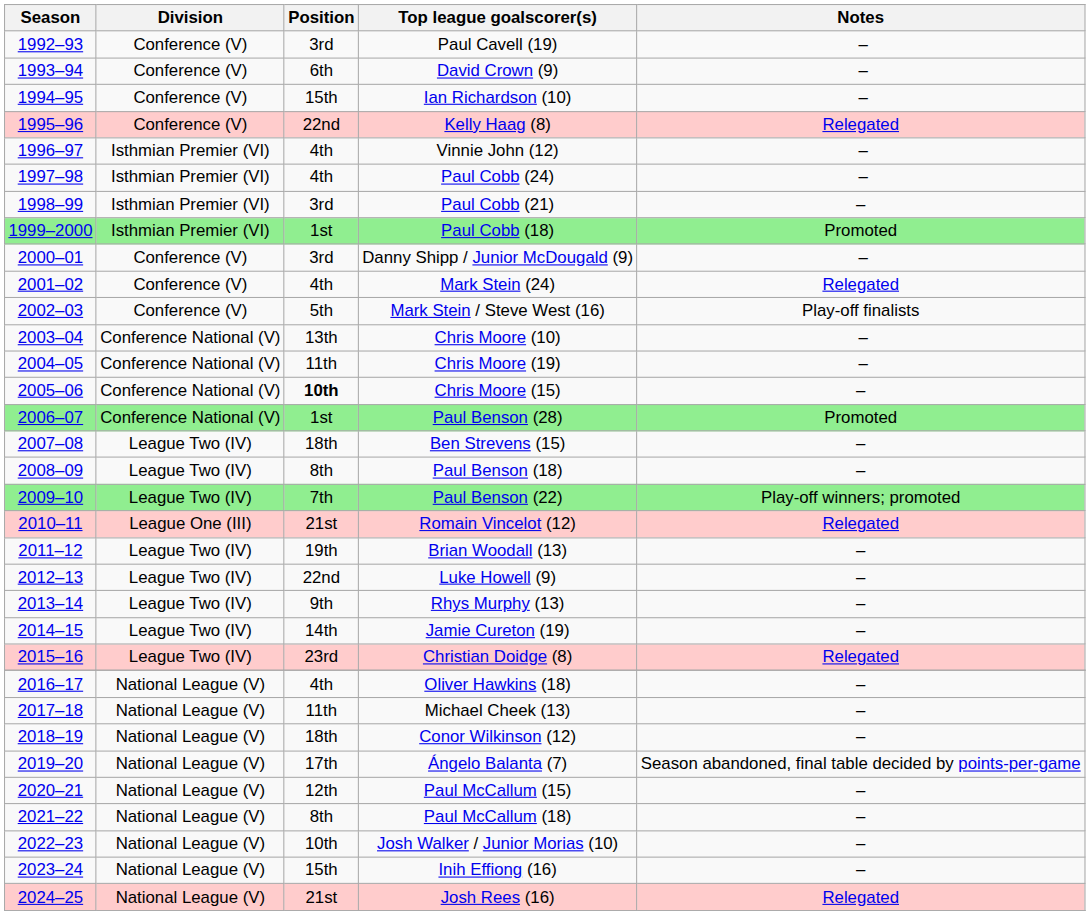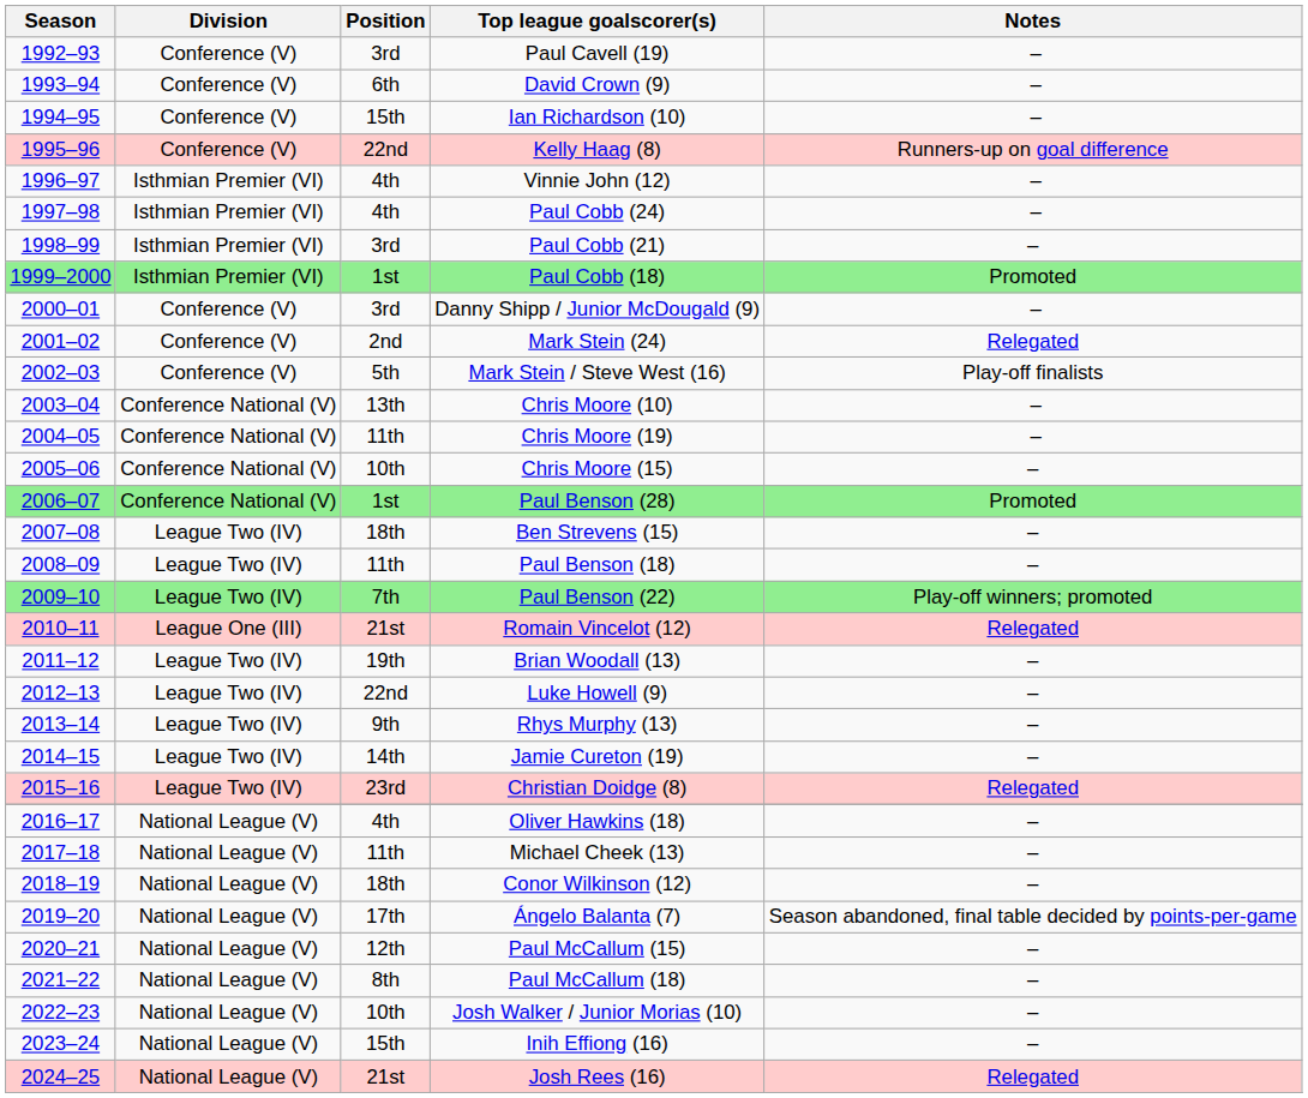 <table class="wikitable" style="text-align: center">
 <tr>
 <th>Season</th>
 <th>Division</th>
 <th>Position</th>
 <th>Top league goalscorer(s)</th>
 <th>Notes</th>
 </tr>
 <tr>
 <td><a href='#'>1992–93</a></td>
 <td>Conference (V)</td>
 <td>3rd</td>
 <td>Paul Cavell (19)</td>
 <td> –</td>
 </tr>
 <tr>
 <td><a href='#'>1993–94</a></td>
 <td>Conference (V)</td>
 <td>6th</td>
 <td><a href='#'>David Crown</a> (9)</td>
 <td> –</td>
 </tr>
 <tr>
 <td><a href='#'>1994–95</a></td>
 <td>Conference (V)</td>
 <td>15th</td>
 <td><a href='#'>Ian Richardson</a> (10)</td>
 <td> –</td>
 </tr>
 <tr style="background:#fcc;">
 <td><a href='#'>1995–96</a></td>
 <td>Conference (V)</td>
 <td>22nd</td>
 <td><a href='#'>Kelly Haag</a> (8)</td>
-<td><a href='#'>Relegated</a></td>
+<td>Runners-up on <a href='#'>goal difference</a></td>
 </tr>
 <tr>
 <td><a href='#'>1996–97</a></td>
 <td>Isthmian Premier (VI)</td>
 <td>4th</td>
 <td>Vinnie John (12)</td>
 <td> –</td>
 </tr>
 <tr>
 <td><a href='#'>1997–98</a></td>
 <td>Isthmian Premier (VI)</td>
 <td>4th</td>
 <td><a href='#'>Paul Cobb</a> (24)</td>
 <td> –</td>
 </tr>
 <tr>
 <td><a href='#'>1998–99</a></td>
 <td>Isthmian Premier (VI)</td>
 <td>3rd</td>
 <td><a href='#'>Paul Cobb</a> (21)</td>
 <td>–</td>
 </tr>
 <tr style="background: #90EE90;">
 <td><a href='#'>1999–2000</a></td>
 <td>Isthmian Premier (VI)</td>
 <td>1st</td>
 <td><a href='#'>Paul Cobb</a> (18)</td>
 <td>Promoted</td>
 </tr>
 <tr>
 <td><a href='#'>2000–01</a></td>
 <td>Conference (V)</td>
 <td>3rd</td>
 <td>Danny Shipp / <a href='#'>Junior McDougald</a> (9)</td>
 <td> –</td>
 </tr>
 <tr>
 <td><a href='#'>2001–02</a></td>
 <td>Conference (V)</td>
-<td>4th</td>
+<td>2nd</td>
 <td><a href='#'>Mark Stein</a> (24)</td>
 <td><a href='#'>Relegated</a></td>
 </tr>
 <tr>
 <td><a href='#'>2002–03</a></td>
 <td>Conference (V)</td>
 <td>5th</td>
 <td><a href='#'>Mark Stein</a> / Steve West (16)</td>
 <td>Play-off finalists</td>
 </tr>
 <tr>
 <td><a href='#'>2003–04</a></td>
 <td>Conference National (V)</td>
 <td>13th</td>
 <td><a href='#'>Chris Moore</a> (10)</td>
 <td> –</td>
 </tr>
 <tr>
 <td><a href='#'>2004–05</a></td>
 <td>Conference National (V)</td>
 <td>11th</td>
 <td><a href='#'>Chris Moore</a> (19)</td>
 <td> –</td>
 </tr>
 <tr>
 <td><a href='#'>2005–06</a></td>
 <td>Conference National (V)</td>
-<td><strong>10th</strong></td>
+<td>10th</td>
 <td><a href='#'>Chris Moore</a> (15)</td>
 <td>–</td>
 </tr>
 <tr style="background: #90EE90;">
 <td><a href='#'>2006–07</a></td>
 <td>Conference National (V)</td>
 <td>1st</td>
 <td><a href='#'>Paul Benson</a> (28)</td>
 <td>Promoted</td>
 </tr>
 <tr>
 <td><a href='#'>2007–08</a></td>
 <td>League Two (IV)</td>
 <td>18th</td>
 <td><a href='#'>Ben Strevens</a> (15)</td>
 <td>–</td>
 </tr>
 <tr>
 <td><a href='#'>2008–09</a></td>
 <td>League Two (IV)</td>
-<td>8th</td>
+<td>11th</td>
 <td><a href='#'>Paul Benson</a> (18)</td>
 <td>–</td>
 </tr>
 <tr style="background: #90EE90;">
 <td><a href='#'>2009–10</a></td>
 <td>League Two (IV)</td>
 <td>7th</td>
 <td><a href='#'>Paul Benson</a> (22)</td>
 <td>Play-off winners; promoted</td>
 </tr>
 <tr style="background:#fcc;">
 <td><a href='#'>2010–11</a></td>
 <td>League One (III)</td>
 <td>21st</td>
 <td><a href='#'>Romain Vincelot</a> (12)</td>
 <td><a href='#'>Relegated</a></td>
 </tr>
 <tr>
 <td><a href='#'>2011–12</a></td>
 <td>League Two (IV)</td>
 <td>19th</td>
 <td><a href='#'>Brian Woodall</a> (13)</td>
 <td>–</td>
 </tr>
 <tr>
 <td><a href='#'>2012–13</a></td>
 <td>League Two (IV)</td>
 <td>22nd</td>
 <td><a href='#'>Luke Howell</a> (9)</td>
 <td>–</td>
 </tr>
 <tr>
 <td><a href='#'>2013–14</a></td>
 <td>League Two (IV)</td>
 <td>9th</td>
 <td><a href='#'>Rhys Murphy</a> (13)</td>
 <td>–</td>
 </tr>
 <tr>
 <td><a href='#'>2014–15</a></td>
 <td>League Two (IV)</td>
 <td>14th</td>
 <td><a href='#'>Jamie Cureton</a> (19)</td>
 <td>–</td>
 </tr>
 <tr style="background:#fcc;">
 <td><a href='#'>2015–16</a></td>
 <td>League Two (IV)</td>
 <td>23rd</td>
 <td><a href='#'>Christian Doidge</a> (8)</td>
 <td><a href='#'>Relegated</a></td>
 </tr>
 <tr>
 </tr>
 <tr>
 <td><a href='#'>2016–17</a></td>
 <td>National League (V)</td>
 <td>4th</td>
 <td><a href='#'>Oliver Hawkins</a> (18)</td>
 <td>–</td>
 </tr>
 <tr>
 <td><a href='#'>2017–18</a></td>
 <td>National League (V)</td>
 <td>11th</td>
 <td>Michael Cheek (13)</td>
 <td>–</td>
 </tr>
 <tr>
 <td><a href='#'>2018–19</a></td>
 <td>National League (V)</td>
 <td>18th</td>
 <td><a href='#'>Conor Wilkinson</a> (12)</td>
 <td>–</td>
 </tr>
 <tr>
 <td><a href='#'>2019–20</a></td>
 <td>National League (V)</td>
 <td>17th</td>
 <td><a href='#'>Ángelo Balanta</a> (7)</td>
 <td>Season abandoned, final table decided by <a href='#'>points-per-game</a></td>
 </tr>
 <tr>
 <td><a href='#'>2020–21</a></td>
 <td>National League (V)</td>
 <td>12th</td>
 <td><a href='#'>Paul McCallum</a> (15)</td>
 <td>–</td>
 </tr>
 <tr>
 <td><a href='#'>2021–22</a></td>
 <td>National League (V)</td>
 <td>8th</td>
 <td><a href='#'>Paul McCallum</a> (18)</td>
 <td>–</td>
 </tr>
 <tr>
 <td><a href='#'>2022–23</a></td>
 <td>National League (V)</td>
 <td>10th</td>
 <td><a href='#'>Josh Walker</a> / <a href='#'>Junior Morias</a> (10)</td>
 <td>–</td>
 </tr>
 <tr>
 <td><a href='#'>2023–24</a></td>
 <td>National League (V)</td>
 <td>15th</td>
 <td><a href='#'>Inih Effiong</a> (16)</td>
 <td>–</td>
 </tr>
 <tr style="background:#fcc;">
 <td><a href='#'>2024–25</a></td>
 <td>National League (V)</td>
 <td>21st</td>
 <td><a href='#'>Josh Rees</a> (16)</td>
 <td><a href='#'>Relegated</a></td>
 </tr>
 <tr>
 </tr>
 <tr>
 </tr>
 </table>
